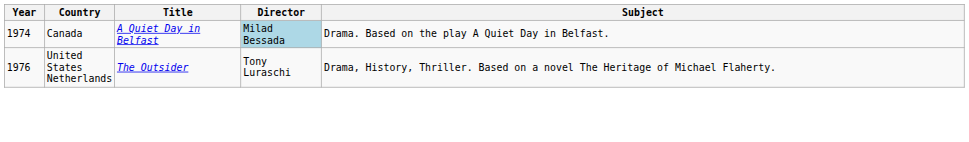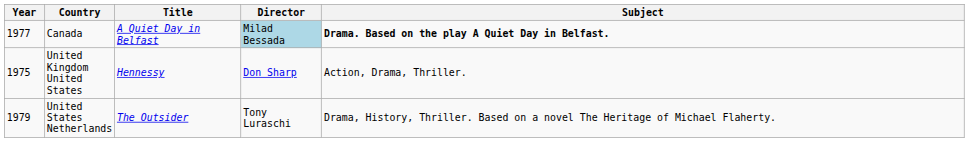 <table class="wikitable sortable" style="width:100%;">
 <tr>
 <th>Year</th>
 <th width= 80>Country</th>
 <th class="unsortable" style="width:160px;">Title</th>
 <th width=100>Director</th>
 <th class="unsortable">Subject</th>
 </tr>
 <tr>
-<td>1974</td>
+<td>1977</td>
 <td>Canada</td>
 <td><em><a href='#'>A Quiet Day in Belfast</a></em></td>
 <td style="background: lightblue;">Milad Bessada</td>
-<td>Drama. Based on the play A Quiet Day in Belfast.</td>
+<td><strong>Drama. Based on the play A Quiet Day in Belfast.</strong></td>
 </tr>
 <tr>
-<td>1976</td>
+<td>1975</td>
+<td>United Kingdom<br>United States</td>
+<td><em><a href='#'>Hennessy</a></em></td>
+<td><a href='#'>Don Sharp</a></td>
+<td>Action, Drama, Thriller.</td>
+</tr>
+<tr>
+<td>1979</td>
 <td>United States<br>Netherlands</td>
 <td><em><a href='#'>The Outsider</a></em></td>
 <td>Tony Luraschi</td>
 <td>Drama, History, Thriller. Based on a novel The Heritage of Michael Flaherty.</td>
 </tr>
 </table>
